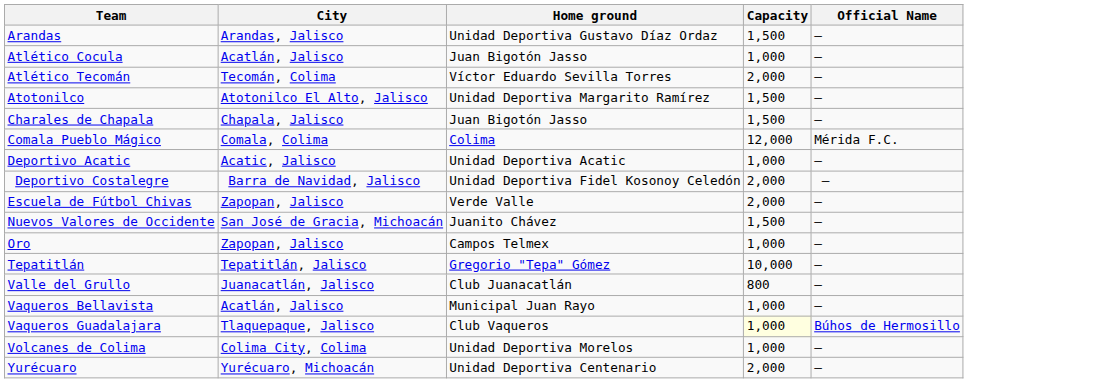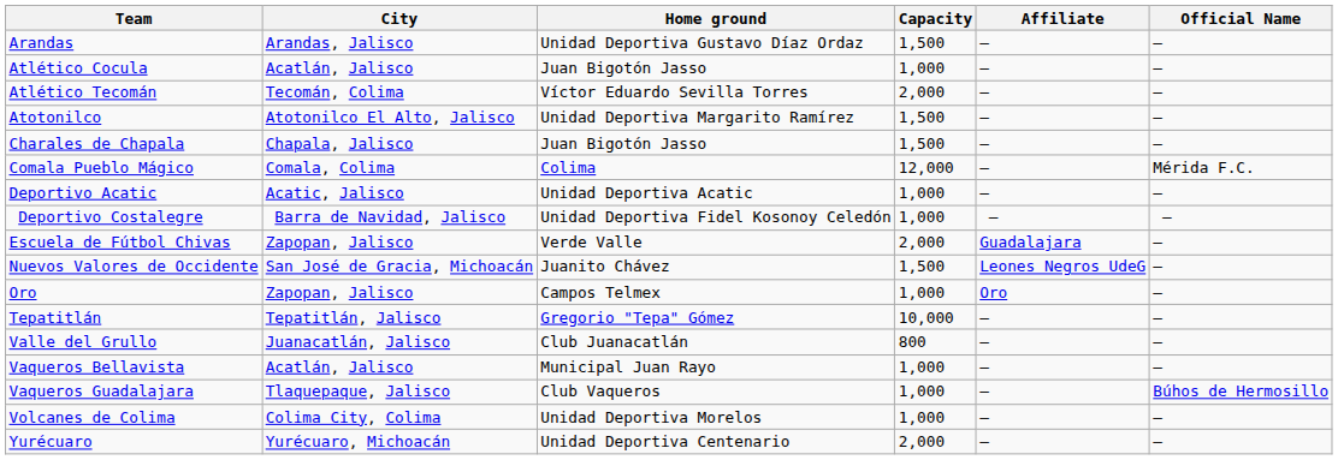 <table class="wikitable sortable">
 <tr>
 <th>Team</th>
 <th>City</th>
 <th>Home ground</th>
 <th>Capacity</th>
+<th>Affiliate</th>
 <th>Official Name</th>
 </tr>
 <tr>
 <td><a href='#'>Arandas</a></td>
 <td><a href='#'>Arandas</a>, <a href='#'>Jalisco</a></td>
 <td>Unidad Deportiva Gustavo Díaz Ordaz</td>
 <td>1,500</td>
 <td>–</td>
+<td>–</td>
 </tr>
 <tr>
 <td><a href='#'>Atlético Cocula</a></td>
 <td><a href='#'>Acatlán</a>, <a href='#'>Jalisco</a></td>
 <td>Juan Bigotón Jasso</td>
 <td>1,000</td>
+<td>–</td>
 <td>–</td>
 </tr>
 <tr>
 <td><a href='#'>Atlético Tecomán</a></td>
 <td><a href='#'>Tecomán</a>, <a href='#'>Colima</a></td>
 <td>Víctor Eduardo Sevilla Torres</td>
 <td>2,000</td>
 <td>–</td>
+<td>–</td>
 </tr>
 <tr>
 <td><a href='#'>Atotonilco</a></td>
 <td><a href='#'>Atotonilco El Alto</a>, <a href='#'>Jalisco</a></td>
 <td>Unidad Deportiva Margarito Ramírez</td>
 <td>1,500</td>
+<td>–</td>
 <td>–</td>
 </tr>
 <tr>
 <td><a href='#'>Charales de Chapala</a></td>
 <td><a href='#'>Chapala</a>, <a href='#'>Jalisco</a></td>
 <td>Juan Bigotón Jasso</td>
 <td>1,500</td>
 <td>–</td>
+<td>–</td>
 </tr>
 <tr>
 <td><a href='#'>Comala Pueblo Mágico</a></td>
 <td><a href='#'>Comala</a>, <a href='#'>Colima</a></td>
 <td><a href='#'>Colima</a></td>
 <td>12,000</td>
+<td>–</td>
 <td>Mérida F.C.</td>
 </tr>
 <tr>
 <td><a href='#'>Deportivo Acatic</a></td>
 <td><a href='#'>Acatic</a>, <a href='#'>Jalisco</a></td>
 <td>Unidad Deportiva Acatic</td>
 <td>1,000</td>
 <td>–</td>
+<td>–</td>
 </tr>
 <tr>
 <td> <a href='#'>Deportivo Costalegre</a> </td>
 <td> <a href='#'>Barra de Navidad</a>, <a href='#'>Jalisco</a> </td>
 <td>Unidad Deportiva Fidel Kosonoy Celedón</td>
-<td>2,000</td>
+<td>1,000</td>
+<td> – </td>
 <td> –</td>
 </tr>
 <tr>
 <td><a href='#'>Escuela de Fútbol Chivas</a></td>
 <td><a href='#'>Zapopan</a>, <a href='#'>Jalisco</a></td>
 <td>Verde Valle</td>
 <td>2,000</td>
+<td><a href='#'>Guadalajara</a></td>
 <td>–</td>
 </tr>
 <tr>
 <td><a href='#'>Nuevos Valores de Occidente</a></td>
 <td><a href='#'>San José de Gracia</a>, <a href='#'>Michoacán</a></td>
 <td>Juanito Chávez</td>
 <td>1,500</td>
+<td><a href='#'>Leones Negros UdeG</a></td>
 <td>–</td>
 </tr>
 <tr>
 <td><a href='#'>Oro</a></td>
 <td><a href='#'>Zapopan</a>, <a href='#'>Jalisco</a></td>
 <td>Campos Telmex</td>
 <td>1,000</td>
+<td><a href='#'>Oro</a></td>
 <td>–</td>
 </tr>
 <tr>
 <td><a href='#'>Tepatitlán</a></td>
 <td><a href='#'>Tepatitlán</a>, <a href='#'>Jalisco</a></td>
 <td><a href='#'>Gregorio "Tepa" Gómez</a></td>
 <td>10,000</td>
 <td>–</td>
+<td>–</td>
 </tr>
 <tr>
 <td><a href='#'>Valle del Grullo</a></td>
 <td><a href='#'>Juanacatlán</a>, <a href='#'>Jalisco</a></td>
 <td>Club Juanacatlán</td>
 <td>800</td>
+<td>–</td>
 <td>–</td>
 </tr>
 <tr>
 <td><a href='#'>Vaqueros Bellavista</a></td>
 <td><a href='#'>Acatlán</a>, <a href='#'>Jalisco</a></td>
 <td>Municipal Juan Rayo</td>
 <td>1,000</td>
 <td>–</td>
+<td>–</td>
 </tr>
 <tr>
 <td><a href='#'>Vaqueros Guadalajara</a></td>
 <td><a href='#'>Tlaquepaque</a>, <a href='#'>Jalisco</a></td>
 <td>Club Vaqueros</td>
-<td style="background: lightyellow;">1,000</td>
+<td>1,000</td>
+<td>–</td>
 <td><a href='#'>Búhos de Hermosillo</a></td>
 </tr>
 <tr>
 <td><a href='#'>Volcanes de Colima</a></td>
 <td><a href='#'>Colima City</a>, <a href='#'>Colima</a></td>
 <td>Unidad Deportiva Morelos</td>
 <td>1,000</td>
 <td>–</td>
+<td>–</td>
 </tr>
 <tr>
 <td><a href='#'>Yurécuaro</a></td>
 <td><a href='#'>Yurécuaro</a>, <a href='#'>Michoacán</a></td>
 <td>Unidad Deportiva Centenario</td>
 <td>2,000</td>
 <td>–</td>
+<td>–</td>
 </tr>
 </table>
